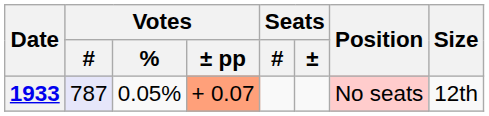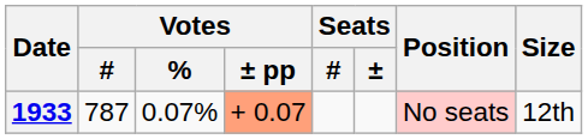 <table class="wikitable">
 <tr>
 <th rowspan="2">Date</th>
 <th colspan="3">Votes</th>
 <th colspan="2">Seats</th>
 <th rowspan="2">Position</th>
 <th rowspan="2">Size</th>
 </tr>
 <tr>
 <th>#</th>
 <th>%</th>
 <th>± pp</th>
 <th>#</th>
 <th>±</th>
 </tr>
 <tr>
 <th><a href='#'>1933</a></th>
-<td style="background: lavender;">787</td>
-<td>0.05%</td>
+<td>787</td>
+<td>0.07%</td>
 <td style="background: lightsalmon;">+ 0.07</td>
 <td></td>
 <td></td>
 <td style="background-color:#FFCCCC">No seats</td>
 <td align="center">12th</td>
 </tr>
 </table>
